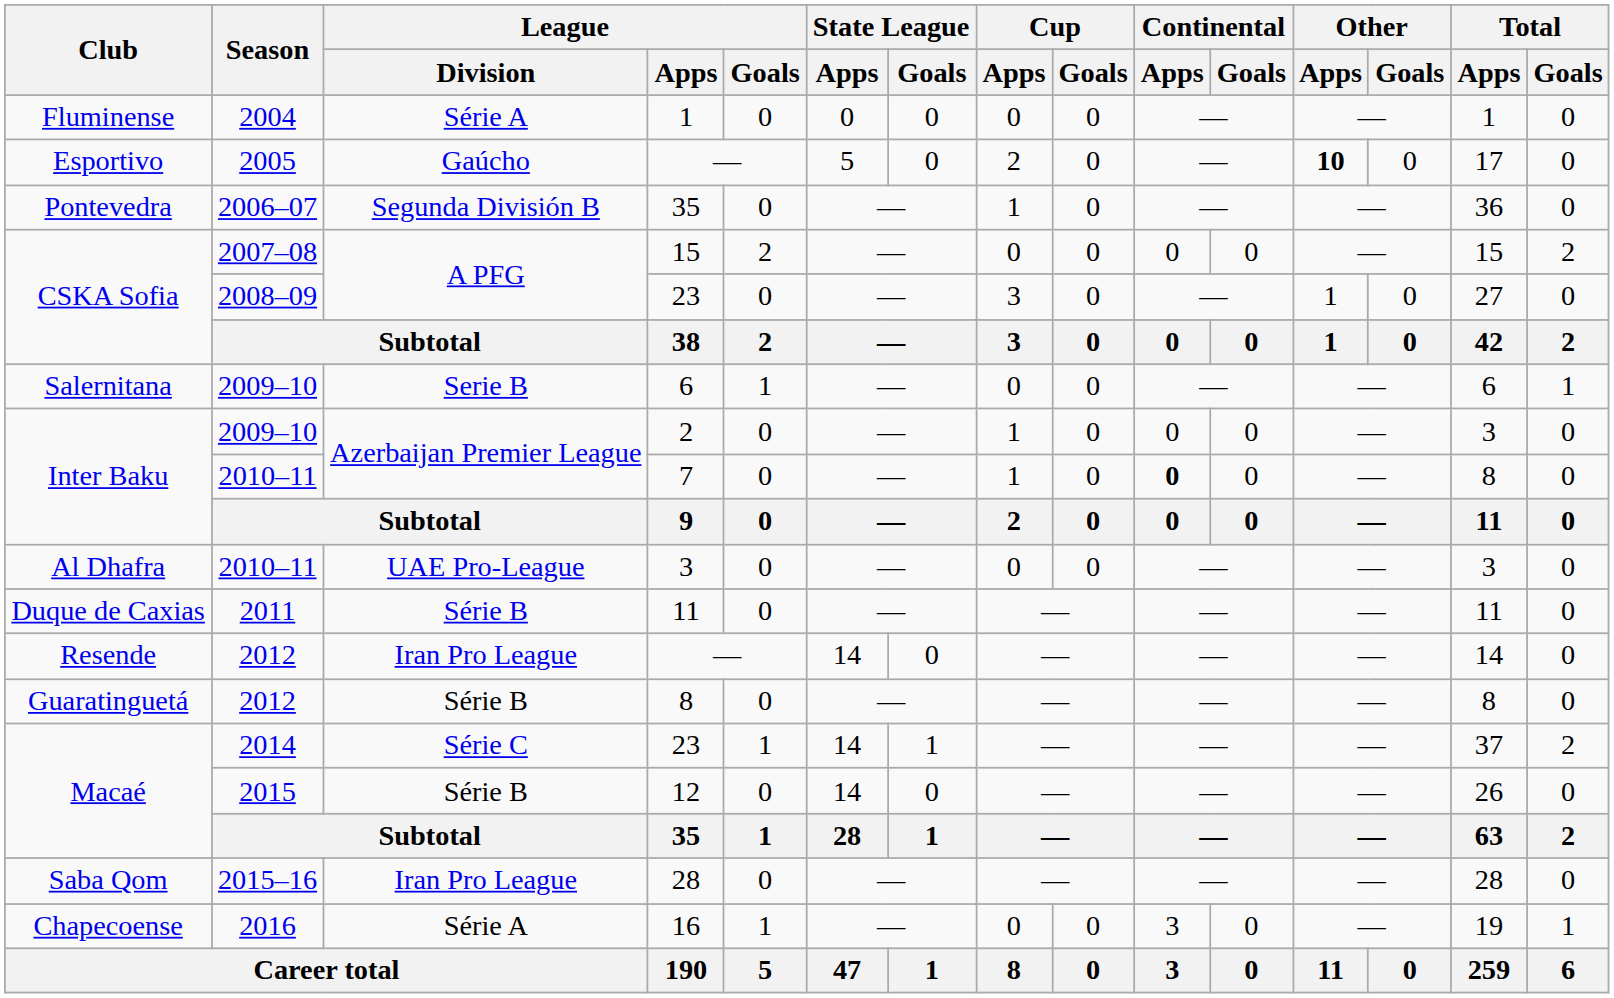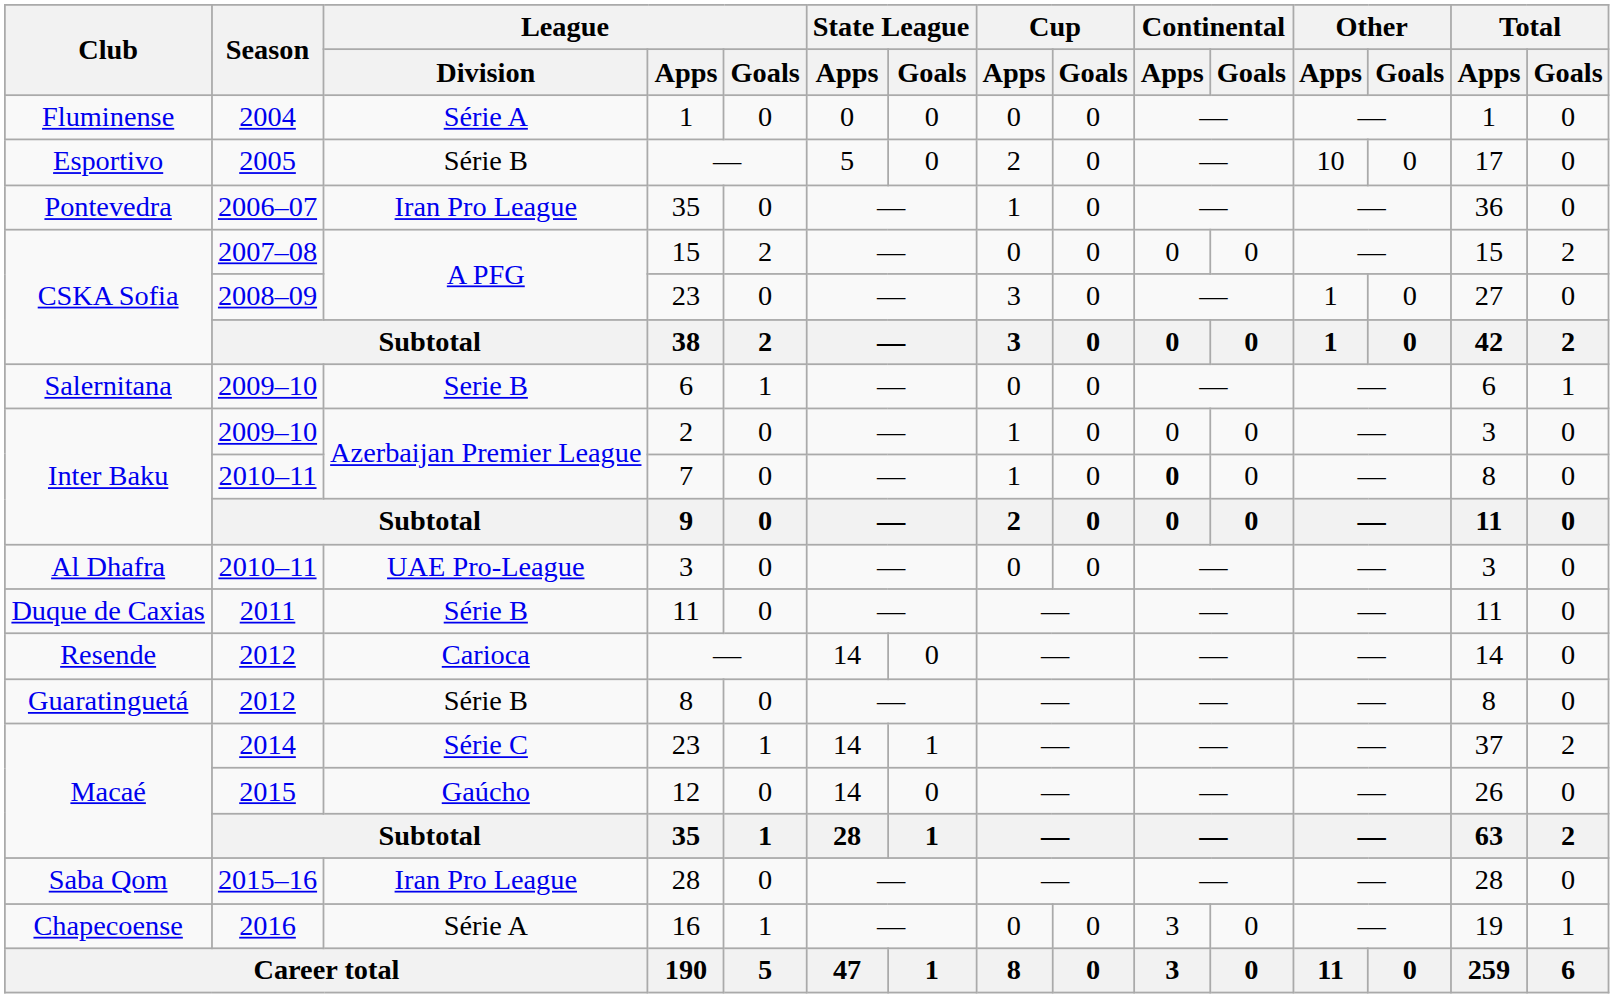 <table class="wikitable" style="text-align: center;">
 <tr>
 <th rowspan="2">Club</th>
 <th rowspan="2">Season</th>
 <th colspan="3">League</th>
 <th colspan="2">State League</th>
 <th colspan="2">Cup</th>
 <th colspan="2">Continental</th>
 <th colspan="2">Other</th>
 <th colspan="2">Total</th>
 </tr>
 <tr>
 <th>Division</th>
 <th>Apps</th>
 <th>Goals</th>
 <th>Apps</th>
 <th>Goals</th>
 <th>Apps</th>
 <th>Goals</th>
 <th>Apps</th>
 <th>Goals</th>
 <th>Apps</th>
 <th>Goals</th>
 <th>Apps</th>
 <th>Goals</th>
 </tr>
 <tr>
 <td valign="center"><a href='#'>Fluminense</a></td>
 <td><a href='#'>2004</a></td>
 <td><a href='#'>Série A</a></td>
 <td>1</td>
 <td>0</td>
 <td>0</td>
 <td>0</td>
 <td>0</td>
 <td>0</td>
 <td colspan="2">—</td>
 <td colspan="2">—</td>
 <td>1</td>
 <td>0</td>
 </tr>
 <tr>
 <td valign="center"><a href='#'>Esportivo</a></td>
 <td><a href='#'>2005</a></td>
-<td><a href='#'>Gaúcho</a></td>
+<td>Série B</td>
 <td colspan="2">—</td>
 <td>5</td>
 <td>0</td>
 <td>2</td>
 <td>0</td>
 <td colspan="2">—</td>
-<td><strong>10</strong></td>
+<td>10</td>
 <td>0</td>
 <td>17</td>
 <td>0</td>
 </tr>
 <tr>
 <td valign="center"><a href='#'>Pontevedra</a></td>
 <td><a href='#'>2006–07</a></td>
-<td><a href='#'>Segunda División B</a></td>
+<td><a href='#'>Iran Pro League</a></td>
 <td>35</td>
 <td>0</td>
 <td colspan="2">—</td>
 <td>1</td>
 <td>0</td>
 <td colspan="2">—</td>
 <td colspan="2">—</td>
 <td>36</td>
 <td>0</td>
 </tr>
 <tr>
 <td rowspan="3" valign="center"><a href='#'>CSKA Sofia</a></td>
 <td><a href='#'>2007–08</a></td>
 <td rowspan="2"><a href='#'>A PFG</a></td>
 <td>15</td>
 <td>2</td>
 <td colspan="2">—</td>
 <td>0</td>
 <td>0</td>
 <td>0</td>
 <td>0</td>
 <td colspan="2">—</td>
 <td>15</td>
 <td>2</td>
 </tr>
 <tr>
 <td><a href='#'>2008–09</a></td>
 <td>23</td>
 <td>0</td>
 <td colspan="2">—</td>
 <td>3</td>
 <td>0</td>
 <td colspan="2">—</td>
 <td>1</td>
 <td>0</td>
 <td>27</td>
 <td>0</td>
 </tr>
 <tr>
 <th colspan="2">Subtotal</th>
 <th>38</th>
 <th>2</th>
 <th colspan="2">—</th>
 <th>3</th>
 <th>0</th>
 <th>0</th>
 <th>0</th>
 <th>1</th>
 <th>0</th>
 <th>42</th>
 <th>2</th>
 </tr>
 <tr>
 <td valign="center"><a href='#'>Salernitana</a></td>
 <td><a href='#'>2009–10</a></td>
 <td><a href='#'>Serie B</a></td>
 <td>6</td>
 <td>1</td>
 <td colspan="2">—</td>
 <td>0</td>
 <td>0</td>
 <td colspan="2">—</td>
 <td colspan="2">—</td>
 <td>6</td>
 <td>1</td>
 </tr>
 <tr>
 <td rowspan="3" valign="center"><a href='#'>Inter Baku</a></td>
 <td><a href='#'>2009–10</a></td>
 <td rowspan="2"><a href='#'>Azerbaijan Premier League</a></td>
 <td>2</td>
 <td>0</td>
 <td colspan="2">—</td>
 <td>1</td>
 <td>0</td>
 <td>0</td>
 <td>0</td>
 <td colspan="2">—</td>
 <td>3</td>
 <td>0</td>
 </tr>
 <tr>
 <td><a href='#'>2010–11</a></td>
 <td>7</td>
 <td>0</td>
 <td colspan="2">—</td>
 <td>1</td>
 <td>0</td>
 <td><strong>0</strong></td>
 <td>0</td>
 <td colspan="2">—</td>
 <td>8</td>
 <td>0</td>
 </tr>
 <tr>
 <th colspan="2">Subtotal</th>
 <th>9</th>
 <th>0</th>
 <th colspan="2">—</th>
 <th>2</th>
 <th>0</th>
 <th>0</th>
 <th>0</th>
 <th colspan="2">—</th>
 <th>11</th>
 <th>0</th>
 </tr>
 <tr>
 <td valign="center"><a href='#'>Al Dhafra</a></td>
 <td><a href='#'>2010–11</a></td>
 <td><a href='#'>UAE Pro-League</a></td>
 <td>3</td>
 <td>0</td>
 <td colspan="2">—</td>
 <td>0</td>
 <td>0</td>
 <td colspan="2">—</td>
 <td colspan="2">—</td>
 <td>3</td>
 <td>0</td>
 </tr>
 <tr>
 <td valign="center"><a href='#'>Duque de Caxias</a></td>
 <td><a href='#'>2011</a></td>
 <td><a href='#'>Série B</a></td>
 <td>11</td>
 <td>0</td>
 <td colspan="2">—</td>
 <td colspan="2">—</td>
 <td colspan="2">—</td>
 <td colspan="2">—</td>
 <td>11</td>
 <td>0</td>
 </tr>
 <tr>
 <td valign="center"><a href='#'>Resende</a></td>
 <td><a href='#'>2012</a></td>
-<td><a href='#'>Iran Pro League</a></td>
+<td><a href='#'>Carioca</a></td>
 <td colspan="2">—</td>
 <td>14</td>
 <td>0</td>
 <td colspan="2">—</td>
 <td colspan="2">—</td>
 <td colspan="2">—</td>
 <td>14</td>
 <td>0</td>
 </tr>
 <tr>
 <td valign="center"><a href='#'>Guaratinguetá</a></td>
 <td><a href='#'>2012</a></td>
 <td>Série B</td>
 <td>8</td>
 <td>0</td>
 <td colspan="2">—</td>
 <td colspan="2">—</td>
 <td colspan="2">—</td>
 <td colspan="2">—</td>
 <td>8</td>
 <td>0</td>
 </tr>
 <tr>
 <td rowspan="3" valign="center"><a href='#'>Macaé</a></td>
 <td><a href='#'>2014</a></td>
 <td><a href='#'>Série C</a></td>
 <td>23</td>
 <td>1</td>
 <td>14</td>
 <td>1</td>
 <td colspan="2">—</td>
 <td colspan="2">—</td>
 <td colspan="2">—</td>
 <td>37</td>
 <td>2</td>
 </tr>
 <tr>
 <td><a href='#'>2015</a></td>
-<td>Série B</td>
+<td><a href='#'>Gaúcho</a></td>
 <td>12</td>
 <td>0</td>
 <td>14</td>
 <td>0</td>
 <td colspan="2">—</td>
 <td colspan="2">—</td>
 <td colspan="2">—</td>
 <td>26</td>
 <td>0</td>
 </tr>
 <tr>
 <th colspan="2">Subtotal</th>
 <th>35</th>
 <th>1</th>
 <th>28</th>
 <th>1</th>
 <th colspan="2">—</th>
 <th colspan="2">—</th>
 <th colspan="2">—</th>
 <th>63</th>
 <th>2</th>
 </tr>
 <tr>
 <td valign="center"><a href='#'>Saba Qom</a></td>
 <td><a href='#'>2015–16</a></td>
 <td><a href='#'>Iran Pro League</a></td>
 <td>28</td>
 <td>0</td>
 <td colspan="2">—</td>
 <td colspan="2">—</td>
 <td colspan="2">—</td>
 <td colspan="2">—</td>
 <td>28</td>
 <td>0</td>
 </tr>
 <tr>
 <td valign="center"><a href='#'>Chapecoense</a></td>
 <td><a href='#'>2016</a></td>
 <td>Série A</td>
 <td>16</td>
 <td>1</td>
 <td colspan="2">—</td>
 <td>0</td>
 <td>0</td>
 <td>3</td>
 <td>0</td>
 <td colspan="2">—</td>
 <td>19</td>
 <td>1</td>
 </tr>
 <tr>
 <th colspan="3"><strong>Career total</strong></th>
 <th>190</th>
 <th>5</th>
 <th>47</th>
 <th>1</th>
 <th>8</th>
 <th>0</th>
 <th>3</th>
 <th>0</th>
 <th>11</th>
 <th>0</th>
 <th>259</th>
 <th>6</th>
 </tr>
 </table>
